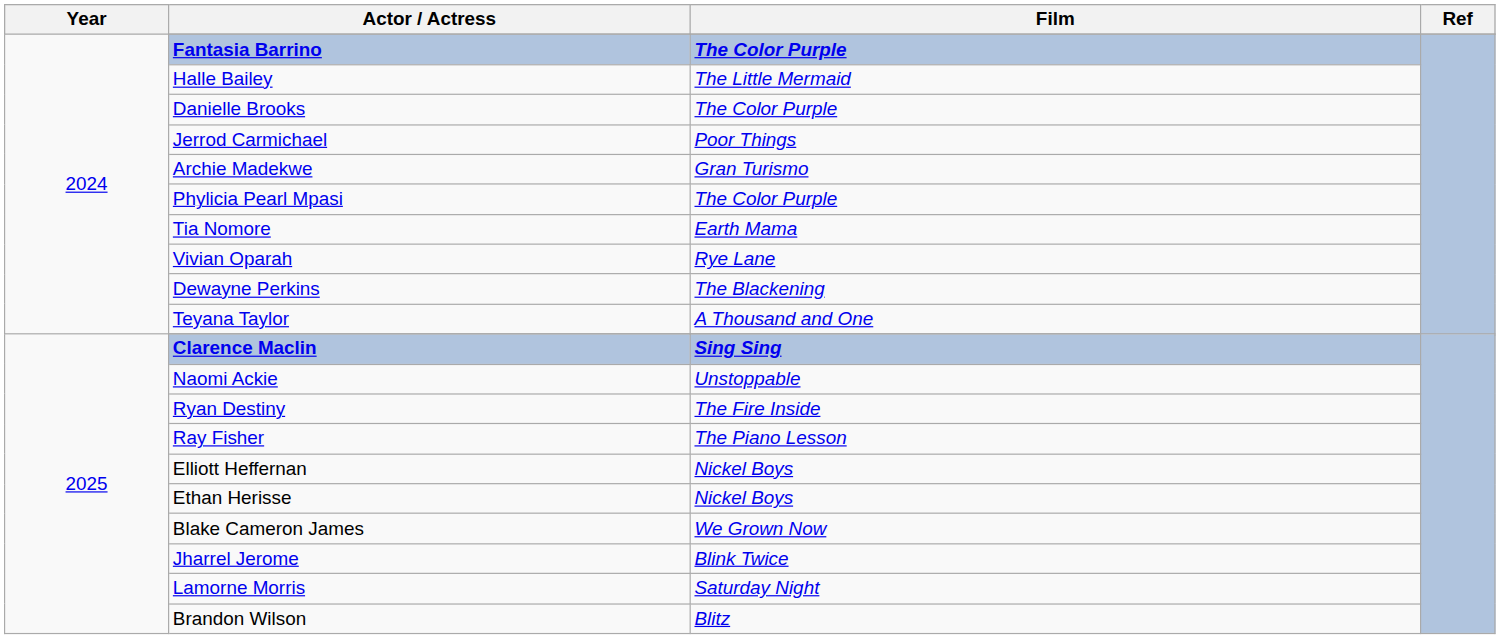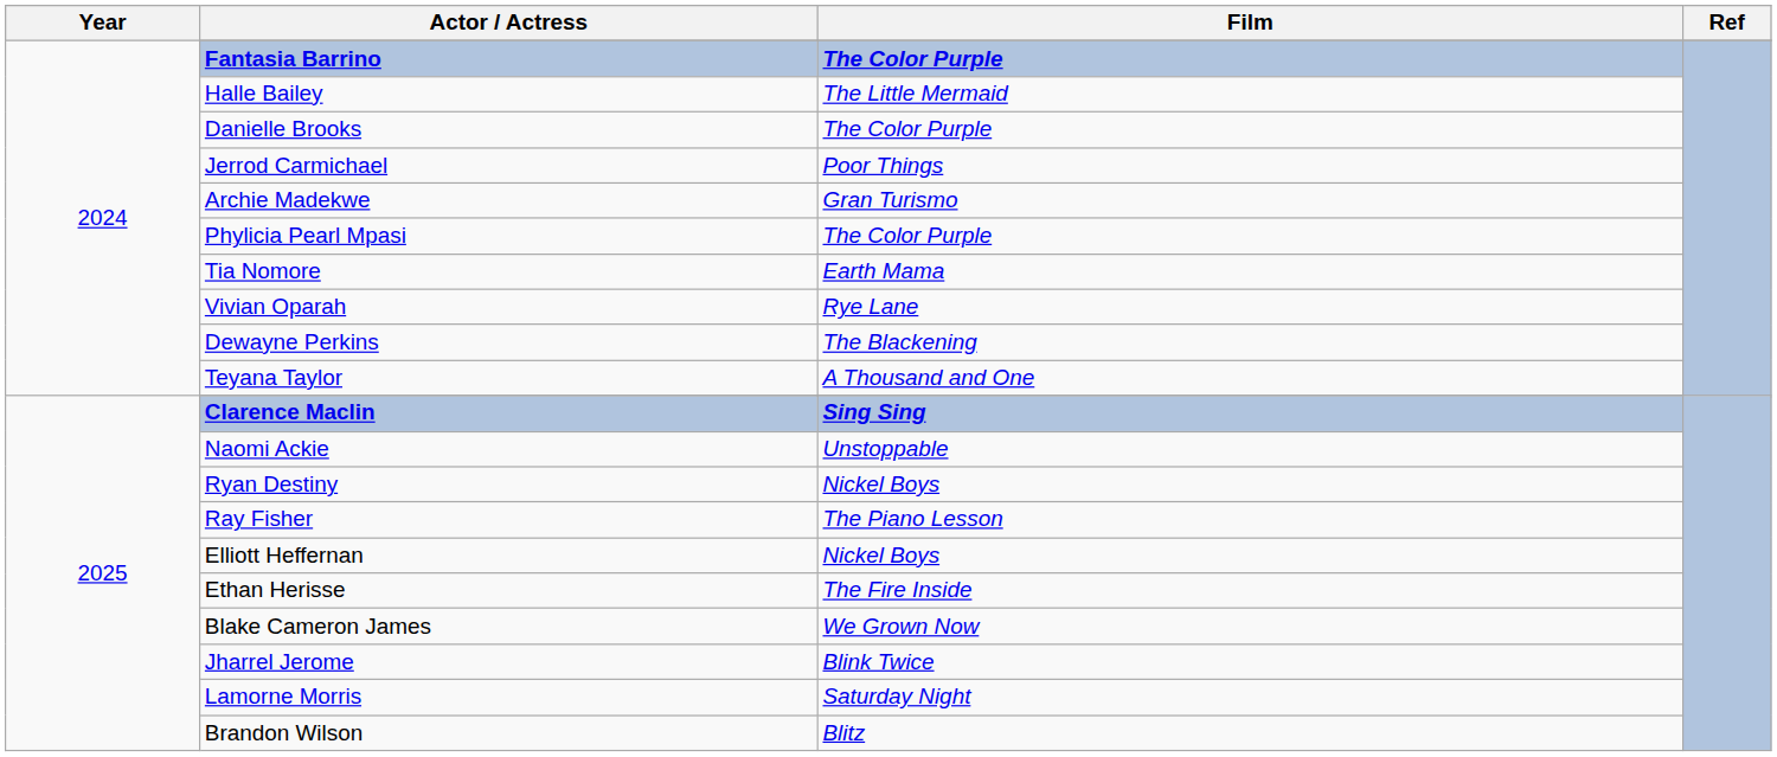 <table class="wikitable" style="width:100%;">
 <tr style="background:#bebebe;">
 <th style="width:11%;">Year</th>
 <th style="width:35%;">Actor / Actress</th>
 <th style="width:49%;">Film</th>
 <th style="width:5%;">Ref</th>
 </tr>
 <tr>
 <td rowspan="11" align="center"><a href='#'>2024</a></td>
 </tr>
 <tr style="background:#B0C4DE">
 <td><strong><a href='#'>Fantasia Barrino</a></strong></td>
 <td><strong><em><a href='#'>The Color Purple</a></em></strong></td>
 <td rowspan="11" align="center"></td>
 </tr>
 <tr>
 <td><a href='#'>Halle Bailey</a></td>
 <td><em><a href='#'>The Little Mermaid</a></em></td>
 </tr>
 <tr>
 <td><a href='#'>Danielle Brooks</a></td>
 <td><em><a href='#'>The Color Purple</a></em></td>
 </tr>
 <tr>
 <td><a href='#'>Jerrod Carmichael</a></td>
 <td><em><a href='#'>Poor Things</a></em></td>
 </tr>
 <tr>
 <td><a href='#'>Archie Madekwe</a></td>
 <td><em><a href='#'>Gran Turismo</a></em></td>
 </tr>
 <tr>
 <td><a href='#'>Phylicia Pearl Mpasi</a></td>
 <td><em><a href='#'>The Color Purple</a></em></td>
 </tr>
 <tr>
 <td><a href='#'>Tia Nomore</a></td>
 <td><em><a href='#'>Earth Mama</a></em></td>
 </tr>
 <tr>
 <td><a href='#'>Vivian Oparah</a></td>
 <td><em><a href='#'>Rye Lane</a></em></td>
 </tr>
 <tr>
 <td><a href='#'>Dewayne Perkins</a></td>
 <td><em><a href='#'>The Blackening</a></em></td>
 </tr>
 <tr>
 <td><a href='#'>Teyana Taylor</a></td>
 <td><em><a href='#'>A Thousand and One</a></em></td>
 </tr>
 <tr>
 <td rowspan="11" align="center"><a href='#'>2025</a></td>
 </tr>
 <tr style="background:#B0C4DE">
 <td><strong><a href='#'>Clarence Maclin</a></strong></td>
 <td><strong><em><a href='#'>Sing Sing</a></em></strong></td>
 <td rowspan="11" align="center"></td>
 </tr>
 <tr>
 <td><a href='#'>Naomi Ackie</a></td>
 <td><em><a href='#'>Unstoppable</a></em></td>
 </tr>
 <tr>
 <td><a href='#'>Ryan Destiny</a></td>
-<td><em><a href='#'>The Fire Inside</a></em></td>
+<td><em><a href='#'>Nickel Boys</a></em></td>
 </tr>
 <tr>
 <td><a href='#'>Ray Fisher</a></td>
 <td><em><a href='#'>The Piano Lesson</a></em></td>
 </tr>
 <tr>
 <td>Elliott Heffernan</td>
 <td><em><a href='#'>Nickel Boys</a></em></td>
 </tr>
 <tr>
 <td>Ethan Herisse</td>
-<td><em><a href='#'>Nickel Boys</a></em></td>
+<td><em><a href='#'>The Fire Inside</a></em></td>
 </tr>
 <tr>
 <td>Blake Cameron James</td>
 <td><em><a href='#'>We Grown Now</a></em></td>
 </tr>
 <tr>
 <td><a href='#'>Jharrel Jerome</a></td>
 <td><em><a href='#'>Blink Twice</a></em></td>
 </tr>
 <tr>
 <td><a href='#'>Lamorne Morris</a></td>
 <td><em><a href='#'>Saturday Night</a></em></td>
 </tr>
 <tr>
 <td>Brandon Wilson</td>
 <td><em><a href='#'>Blitz</a></em></td>
 </tr>
 </table>
